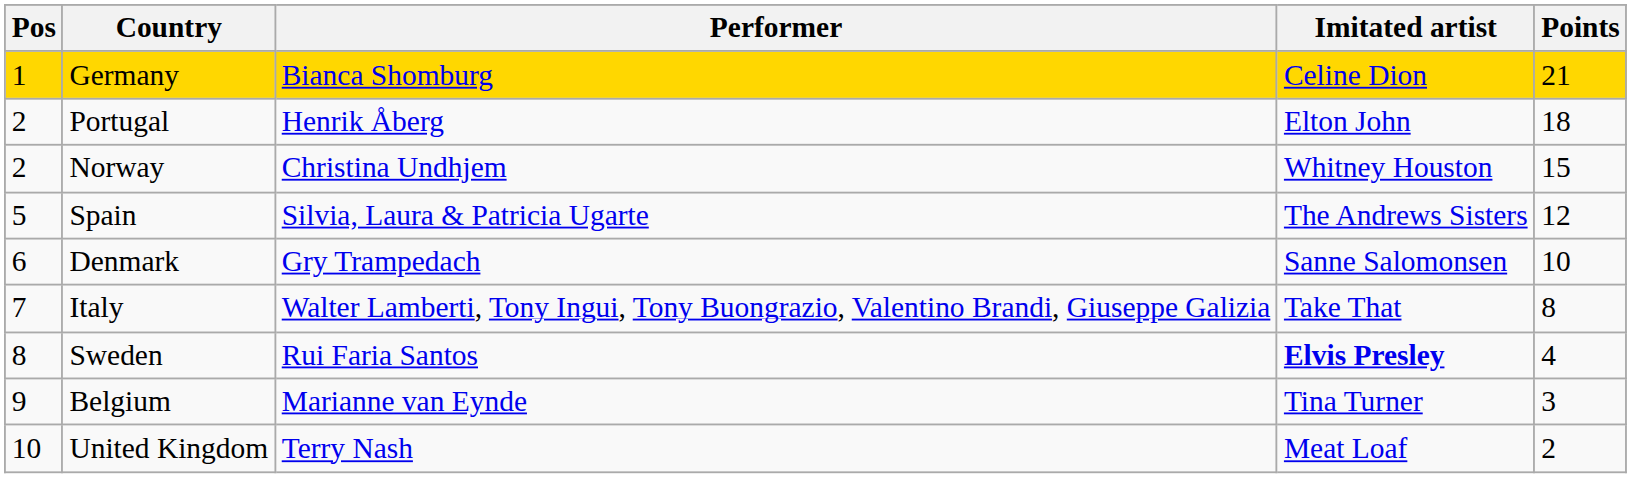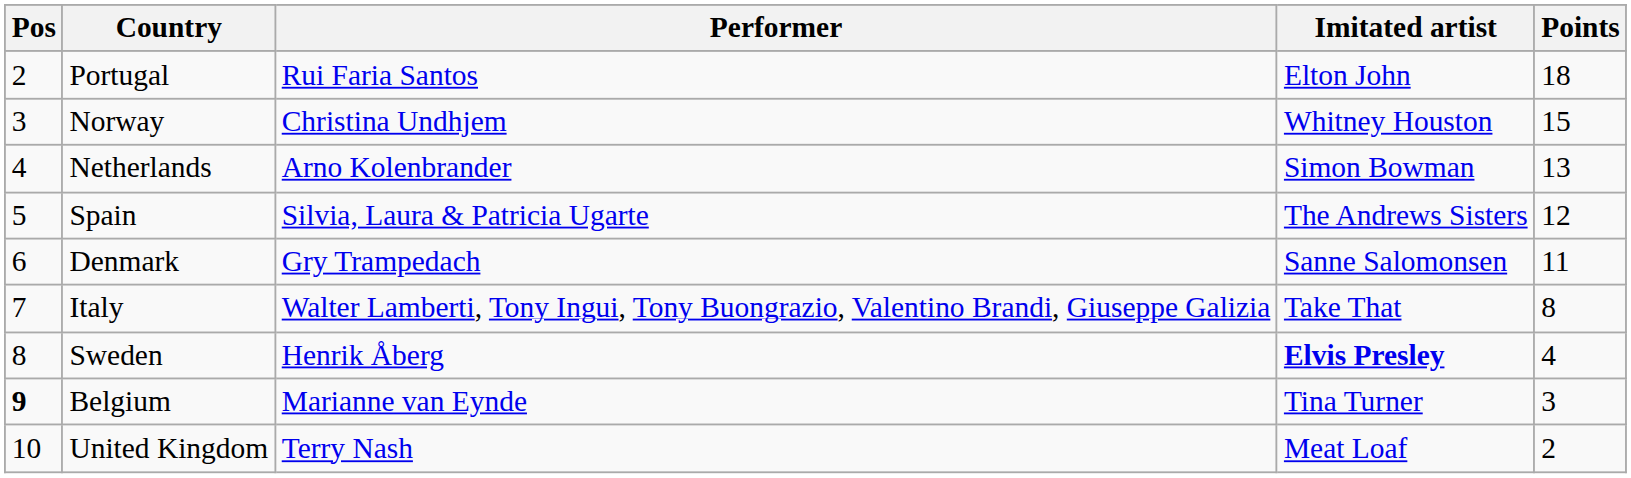 <table class="wikitable">
 <tr>
 <th>Pos</th>
 <th>Country</th>
 <th>Performer</th>
 <th>Imitated artist</th>
 <th>Points</th>
 </tr>
-<tr bgcolor=gold>
-<td>1</td>
-<td>Germany</td>
-<td><a href='#'>Bianca Shomburg</a></td>
-<td><a href='#'>Celine Dion</a></td>
-<td>21</td>
-</tr>
 <tr>
 <td>2</td>
 <td>Portugal</td>
-<td><a href='#'>Henrik Åberg</a></td>
+<td><a href='#'>Rui Faria Santos</a></td>
 <td><a href='#'>Elton John</a></td>
 <td>18</td>
 </tr>
 <tr>
-<td>2</td>
+<td>3</td>
 <td>Norway</td>
 <td><a href='#'>Christina Undhjem</a></td>
 <td><a href='#'>Whitney Houston</a></td>
 <td>15</td>
+</tr>
+<tr>
+<td>4</td>
+<td>Netherlands</td>
+<td><a href='#'>Arno Kolenbrander</a></td>
+<td><a href='#'>Simon Bowman</a></td>
+<td>13</td>
 </tr>
 <tr>
 <td>5</td>
 <td>Spain</td>
 <td><a href='#'>Silvia, Laura & Patricia Ugarte</a></td>
 <td><a href='#'>The Andrews Sisters</a></td>
 <td>12</td>
 </tr>
 <tr>
 <td>6</td>
 <td>Denmark</td>
 <td><a href='#'>Gry Trampedach</a></td>
 <td><a href='#'>Sanne Salomonsen</a></td>
-<td>10</td>
+<td>11</td>
 </tr>
 <tr>
 <td>7</td>
 <td>Italy</td>
 <td><a href='#'>Walter Lamberti</a>, <a href='#'>Tony Ingui</a>, <a href='#'>Tony Buongrazio</a>, <a href='#'>Valentino Brandi</a>, <a href='#'>Giuseppe Galizia</a></td>
 <td><a href='#'>Take That</a></td>
 <td>8</td>
 </tr>
 <tr>
 <td>8</td>
 <td>Sweden</td>
-<td><a href='#'>Rui Faria Santos</a></td>
+<td><a href='#'>Henrik Åberg</a></td>
 <td><strong><a href='#'>Elvis Presley</a></strong></td>
 <td>4</td>
 </tr>
 <tr>
-<td>9</td>
+<td><strong>9</strong></td>
 <td>Belgium</td>
 <td><a href='#'>Marianne van Eynde</a></td>
 <td><a href='#'>Tina Turner</a></td>
 <td>3</td>
 </tr>
 <tr>
 <td>10</td>
 <td>United Kingdom</td>
 <td><a href='#'>Terry Nash</a></td>
 <td><a href='#'>Meat Loaf</a></td>
 <td>2</td>
 </tr>
 </table>
